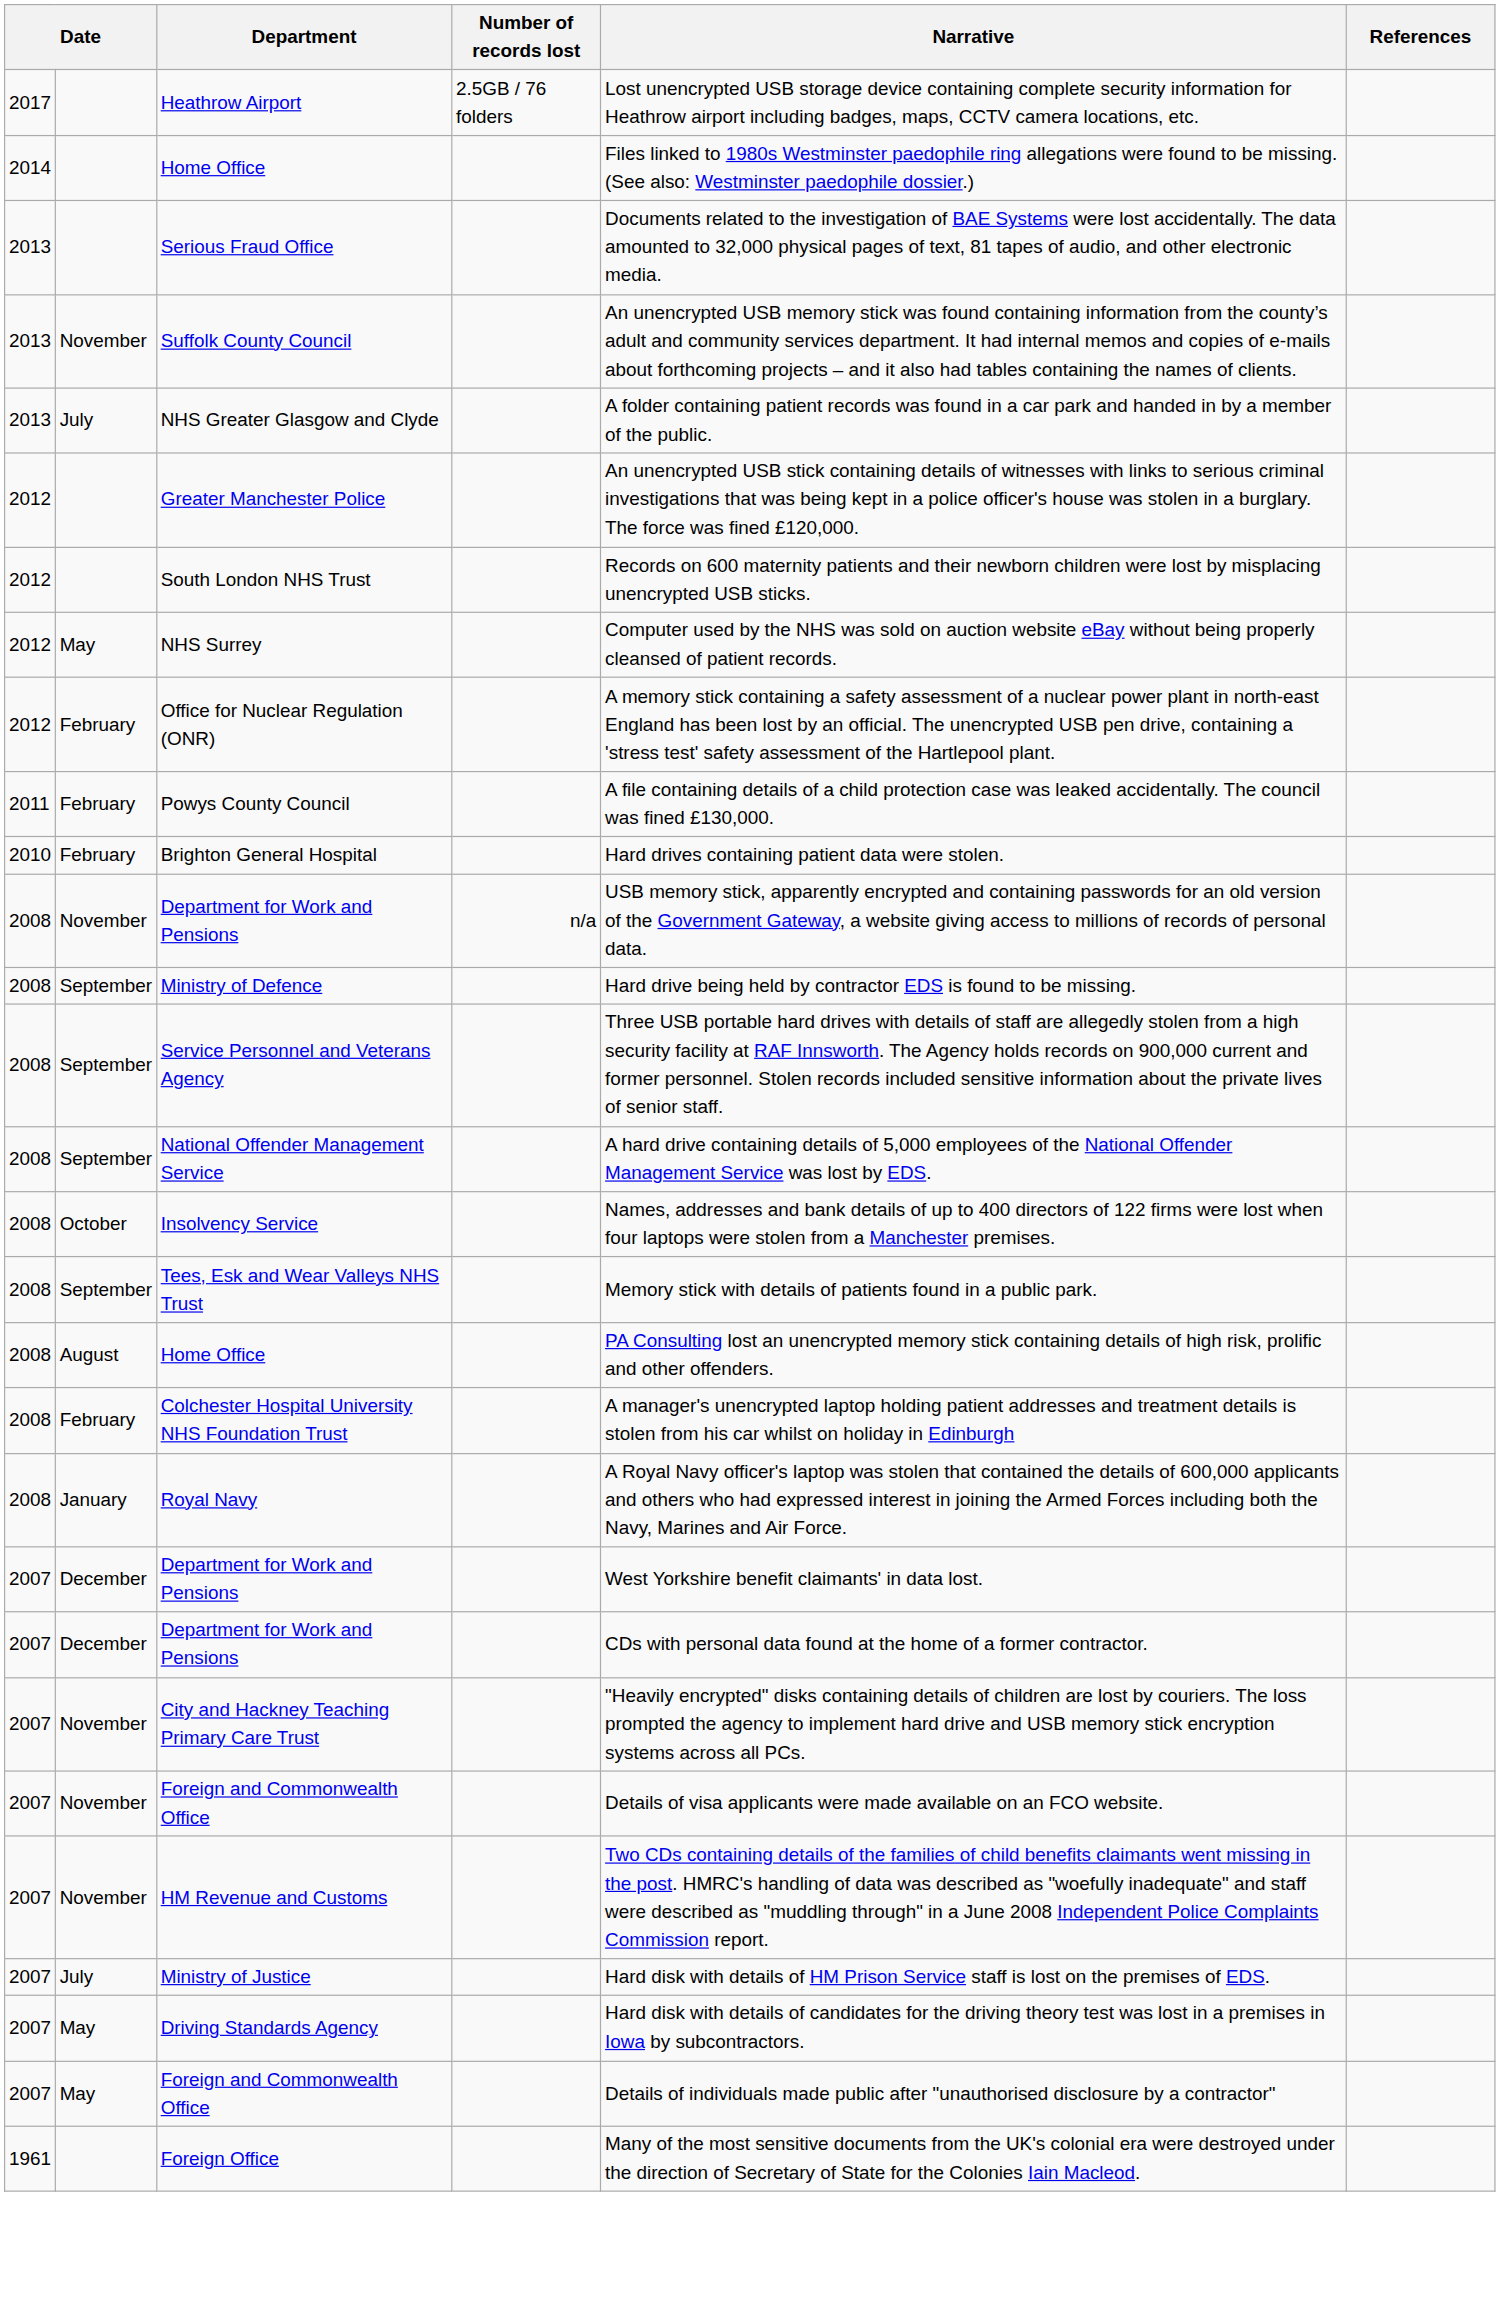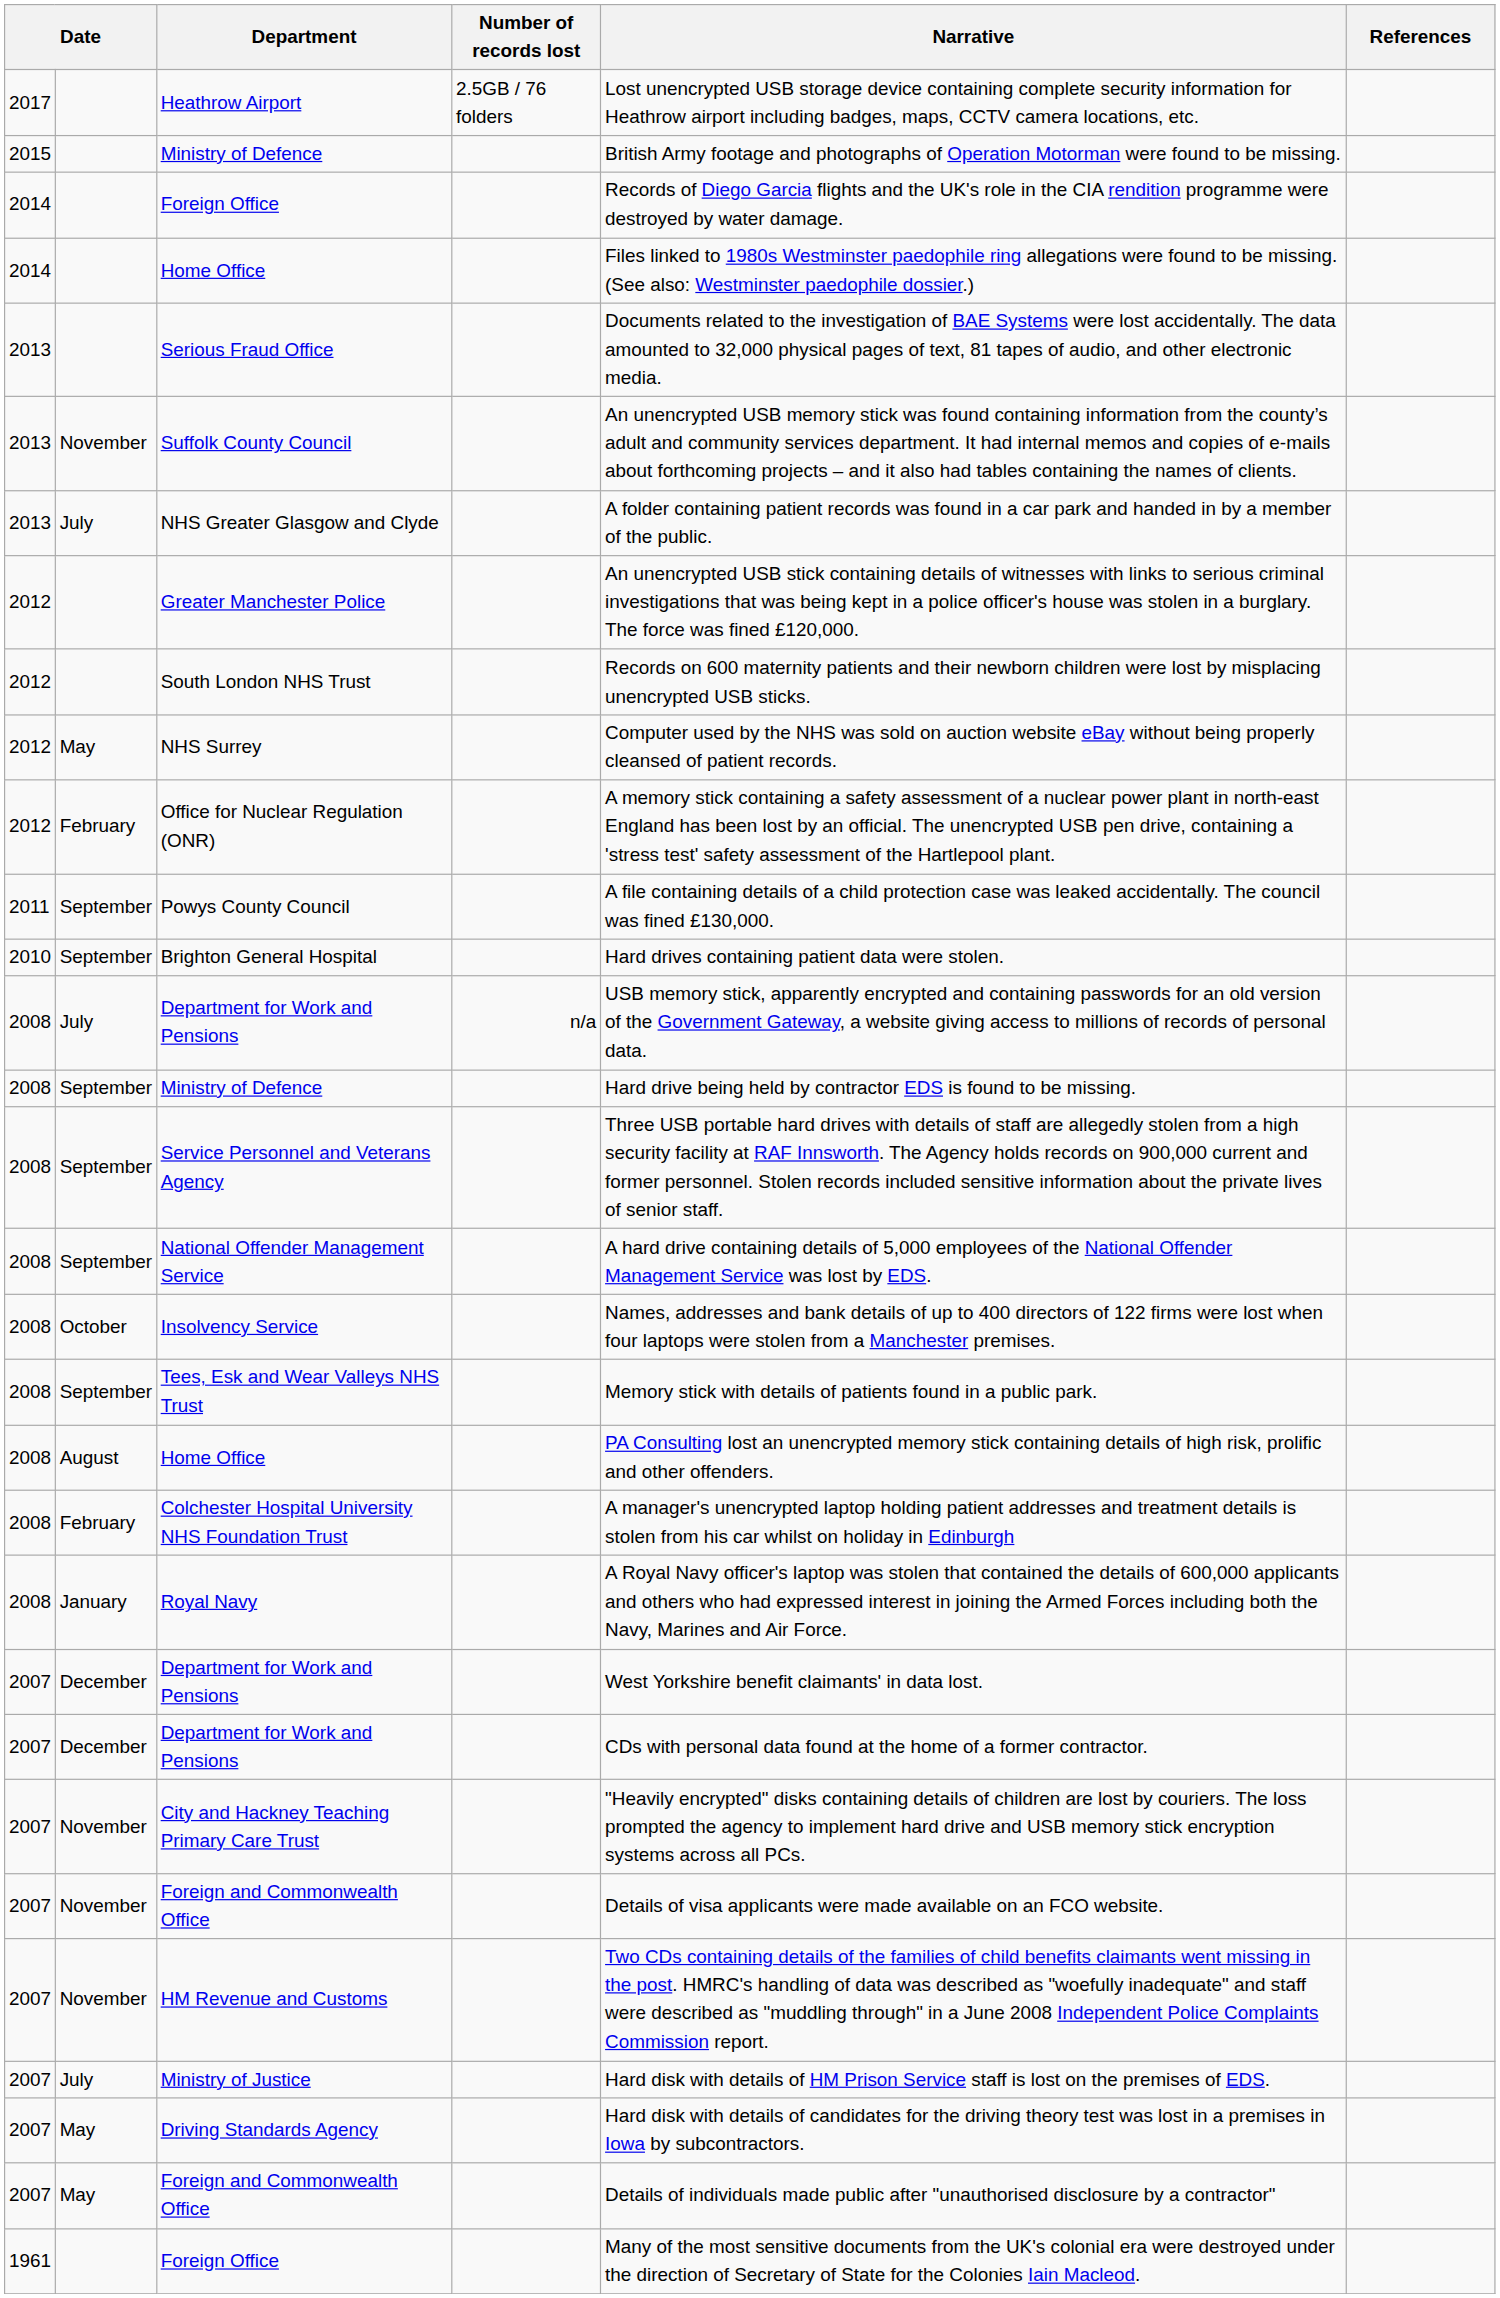 <table class="wikitable sortable" style="font-size:100%;width:100%;border:0px;text-align:left;line-height:150%;">
 <tr>
 <th scope="col" height="17" width="10%" colspan=2>Date</th>
 <th scope="col" height="17">Department</th>
 <th scope="col" height="17" width="10%">Number of <br>records lost</th>
 <th scope="col" class="unsortable" width="50%">Narrative</th>
 <th scope="col" height="17" width="10%">References</th>
 </tr>
 <tr>
 <td>2017</td>
 <td></td>
 <td><a href='#'>Heathrow Airport</a></td>
 <td>2.5GB / 76 folders</td>
 <td>Lost unencrypted USB storage device containing complete security information for Heathrow airport including badges, maps, CCTV camera locations, etc.</td>
+<td></td>
+</tr>
+<tr>
+<td>2015</td>
+<td></td>
+<td><a href='#'>Ministry of Defence</a></td>
+<td></td>
+<td>British Army footage and photographs of <a href='#'>Operation Motorman</a> were found to be missing.</td>
+<td></td>
+</tr>
+<tr>
+<td>2014</td>
+<td></td>
+<td><a href='#'>Foreign Office</a></td>
+<td></td>
+<td>Records of <a href='#'>Diego Garcia</a> flights and the UK's role in the CIA <a href='#'>rendition</a> programme were destroyed by water damage.</td>
 <td></td>
 </tr>
 <tr>
 <td>2014</td>
 <td></td>
 <td><a href='#'>Home Office</a></td>
 <td align="right"></td>
 <td>Files linked to <a href='#'>1980s Westminster paedophile ring</a> allegations were found to be missing. (See also: <a href='#'>Westminster paedophile dossier</a>.)</td>
 <td></td>
 </tr>
 <tr>
 <td>2013</td>
 <td></td>
 <td><a href='#'>Serious Fraud Office</a></td>
 <td></td>
 <td>Documents related to the investigation of <a href='#'>BAE Systems</a> were lost accidentally. The data amounted to 32,000 physical pages of text, 81 tapes of audio, and other electronic media.</td>
 <td></td>
 </tr>
 <tr>
 <td>2013</td>
 <td>November</td>
 <td><a href='#'>Suffolk County Council</a></td>
 <td></td>
 <td>An unencrypted USB memory stick was found containing information from the county’s adult and community services department. It had internal memos and copies of e-mails about forthcoming projects – and it also had tables containing the names of clients.</td>
 <td></td>
 </tr>
 <tr>
 <td>2013</td>
 <td>July</td>
 <td>NHS Greater Glasgow and Clyde</td>
 <td align="right"></td>
 <td>A folder containing patient records was found in a car park and handed in by a member of the public.</td>
 <td></td>
 </tr>
 <tr>
 <td>2012</td>
 <td></td>
 <td><a href='#'>Greater Manchester Police</a></td>
 <td align="right"></td>
 <td>An unencrypted USB stick containing details of witnesses with links to serious criminal investigations that was being kept in a police officer's house was stolen in a burglary. The force was fined £120,000.</td>
 <td> </td>
 </tr>
 <tr>
 <td>2012</td>
 <td></td>
 <td>South London NHS Trust</td>
 <td align="right"></td>
 <td>Records on 600 maternity patients and their newborn children were lost by misplacing unencrypted USB sticks.</td>
 <td></td>
 </tr>
 <tr>
 <td>2012</td>
 <td>May</td>
 <td>NHS Surrey</td>
 <td align="right"></td>
 <td>Computer used by the NHS was sold on auction website <a href='#'>eBay</a> without being properly cleansed of patient records.</td>
 <td></td>
 </tr>
 <tr>
 <td>2012</td>
 <td>February</td>
 <td>Office for Nuclear Regulation (ONR)</td>
 <td></td>
 <td>A memory stick containing a safety assessment of a nuclear power plant in north-east England has been lost by an official. The unencrypted USB pen drive, containing a 'stress test' safety assessment of the Hartlepool plant.</td>
 <td></td>
 </tr>
 <tr>
 <td>2011</td>
-<td>February</td>
+<td>September</td>
 <td>Powys County Council</td>
 <td></td>
 <td>A file containing details of a child protection case was leaked accidentally. The council was fined £130,000.</td>
 <td>   </td>
 </tr>
 <tr>
 <td>2010</td>
-<td>February</td>
+<td>September</td>
 <td>Brighton General Hospital</td>
 <td></td>
 <td>Hard drives containing patient data were stolen.</td>
 <td> </td>
 </tr>
 <tr>
 <td>2008</td>
-<td>November</td>
+<td>July</td>
 <td><a href='#'>Department for Work and Pensions</a></td>
 <td align="right">n/a</td>
 <td>USB memory stick, apparently encrypted and containing passwords for an old version of the <a href='#'>Government Gateway</a>, a website giving access to millions of records of personal data.</td>
 <td></td>
 </tr>
 <tr>
 <td>2008</td>
 <td>September</td>
 <td><a href='#'>Ministry of Defence</a></td>
 <td align="right"></td>
 <td>Hard drive being held by contractor <a href='#'>EDS</a> is found to be missing.</td>
 <td> </td>
 </tr>
 <tr>
 <td>2008</td>
 <td>September</td>
 <td><a href='#'>Service Personnel and Veterans Agency</a></td>
 <td align="right"></td>
 <td>Three USB portable hard drives with details of staff are allegedly stolen from a high security facility at <a href='#'>RAF Innsworth</a>. The Agency holds records on 900,000 current and former personnel.  Stolen records included sensitive information about the private lives of senior staff.</td>
 <td>  </td>
 </tr>
 <tr>
 <td>2008</td>
 <td>September</td>
 <td><a href='#'>National Offender Management Service</a></td>
 <td align="right"></td>
 <td>A hard drive containing details of 5,000 employees of the <a href='#'>National Offender Management Service</a> was lost by <a href='#'>EDS</a>.</td>
 <td></td>
 </tr>
 <tr>
 <td>2008</td>
 <td>October</td>
 <td><a href='#'>Insolvency Service</a></td>
 <td align="right"></td>
 <td>Names, addresses and bank details of up to 400 directors of 122 firms were lost when four laptops were stolen from a <a href='#'>Manchester</a> premises.</td>
 <td></td>
 </tr>
 <tr>
 <td>2008</td>
 <td>September</td>
 <td><a href='#'>Tees, Esk and Wear Valleys NHS Trust</a></td>
 <td align="right"></td>
 <td>Memory stick with details of patients found in a public park.</td>
 <td></td>
 </tr>
 <tr>
 <td>2008</td>
 <td>August</td>
 <td><a href='#'>Home Office</a></td>
 <td align="right"></td>
 <td><a href='#'>PA Consulting</a> lost an unencrypted memory stick containing details of high risk, prolific and other offenders.</td>
 <td></td>
 </tr>
 <tr>
 <td>2008</td>
 <td>February</td>
 <td><a href='#'>Colchester Hospital University NHS Foundation Trust</a></td>
 <td align="right"></td>
 <td>A manager's unencrypted laptop holding patient addresses and treatment details is stolen from his car whilst on holiday in <a href='#'>Edinburgh</a></td>
 <td></td>
 </tr>
 <tr>
 <td>2008</td>
 <td>January</td>
 <td><a href='#'>Royal Navy</a></td>
 <td align="right"></td>
 <td>A Royal Navy officer's laptop was stolen that contained the details of 600,000 applicants and others who had expressed interest in joining the Armed Forces including both the Navy, Marines and Air Force.</td>
 <td></td>
 </tr>
 <tr>
 <td>2007</td>
 <td>December</td>
 <td><a href='#'>Department for Work and Pensions</a></td>
 <td align="right"></td>
 <td>West Yorkshire benefit claimants' in data lost.</td>
 <td></td>
 </tr>
 <tr>
 <td>2007</td>
 <td>December</td>
 <td><a href='#'>Department for Work and Pensions</a></td>
 <td align="right"></td>
 <td>CDs with personal data found at the home of a former contractor.</td>
 <td></td>
 </tr>
 <tr>
 <td>2007</td>
 <td>November</td>
 <td><a href='#'>City and Hackney Teaching Primary Care Trust</a></td>
 <td align="right"></td>
 <td>"Heavily encrypted" disks containing details of children are lost by couriers. The loss prompted the agency to implement hard drive and USB memory stick encryption systems across all PCs.</td>
 <td></td>
 </tr>
 <tr>
 <td>2007</td>
 <td>November</td>
 <td><a href='#'>Foreign and Commonwealth Office</a></td>
 <td align="right"></td>
 <td>Details of visa applicants were made available on an FCO website.</td>
 <td></td>
 </tr>
 <tr>
 <td>2007</td>
 <td>November</td>
 <td><a href='#'>HM Revenue and Customs</a></td>
 <td align="right"></td>
 <td><a href='#'>Two CDs containing details of the families of child benefits claimants went missing in the post</a>. HMRC's handling of data was described as "woefully inadequate" and staff were described as "muddling through" in a June 2008 <a href='#'>Independent Police Complaints Commission</a> report.</td>
 <td>   </td>
 </tr>
 <tr>
 <td>2007</td>
 <td>July</td>
 <td><a href='#'>Ministry of Justice</a></td>
 <td align="right"></td>
 <td>Hard disk with details of <a href='#'>HM Prison Service</a> staff is lost on the premises of <a href='#'>EDS</a>.</td>
 <td></td>
 </tr>
 <tr>
 <td>2007</td>
 <td>May</td>
 <td><a href='#'>Driving Standards Agency</a></td>
 <td align="right"></td>
 <td>Hard disk with details of candidates for the driving theory test was lost in a premises in <a href='#'>Iowa</a> by subcontractors.</td>
 <td></td>
 </tr>
 <tr>
 <td>2007</td>
 <td>May</td>
 <td><a href='#'>Foreign and Commonwealth Office</a></td>
 <td align="right"></td>
 <td>Details of individuals made public after "unauthorised disclosure by a contractor"</td>
 <td></td>
 </tr>
 <tr>
 <td>1961</td>
 <td></td>
 <td><a href='#'>Foreign Office</a></td>
 <td></td>
 <td>Many of the most sensitive documents from the UK's colonial era were destroyed under the direction of Secretary of State for the Colonies <a href='#'>Iain Macleod</a>.</td>
 <td></td>
 </tr>
 </table>
